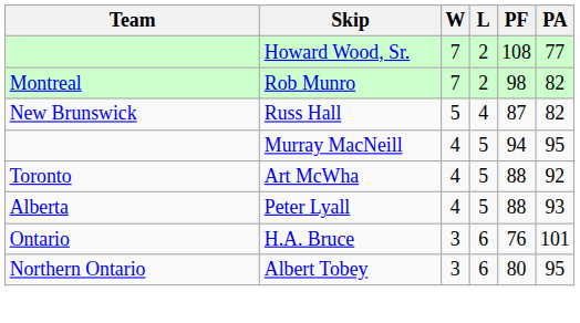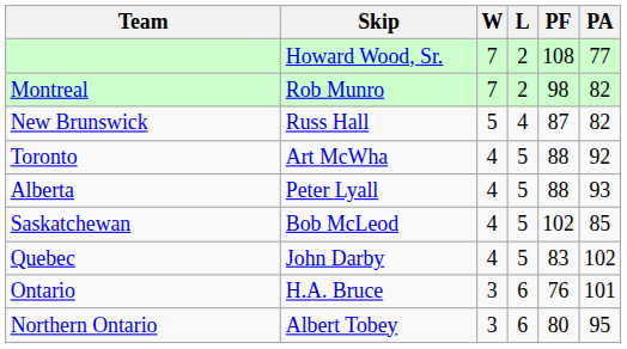 <table class=wikitable style="text-align:center;">
 <tr>
 <th bgcolor="#efefef" width="200">Team</th>
 <th bgcolor="#efefef" width="140">Skip</th>
 <th bgcolor="#efefef" width="15">W</th>
 <th bgcolor="#efefef" width="15">L</th>
 <th bgcolor="#efefef" width="15">PF</th>
 <th bgcolor="#efefef" width="15">PA</th>
 </tr>
 <tr bgcolor=#ccffcc>
 <td style="text-align:left;"></td>
 <td style="text-align:left;"><a href='#'>Howard Wood, Sr.</a></td>
 <td>7</td>
 <td>2</td>
 <td>108</td>
 <td>77</td>
 </tr>
 <tr bgcolor=#ccffcc>
 <td style="text-align:left;"><a href='#'>Montreal</a></td>
 <td style="text-align:left;"><a href='#'>Rob Munro</a></td>
 <td>7</td>
 <td>2</td>
 <td>98</td>
 <td>82</td>
 </tr>
 <tr>
 <td style="text-align:left;"><a href='#'>New Brunswick</a></td>
 <td style="text-align:left;"><a href='#'>Russ Hall</a></td>
 <td>5</td>
 <td>4</td>
 <td>87</td>
 <td>82</td>
 </tr>
 <tr>
-<td style="text-align:left;"></td>
-<td style="text-align:left;"><a href='#'>Murray MacNeill</a></td>
-<td>4</td>
-<td>5</td>
-<td>94</td>
-<td>95</td>
-</tr>
-<tr>
 <td style="text-align:left;"><a href='#'>Toronto</a></td>
 <td style="text-align:left;"><a href='#'>Art McWha</a></td>
 <td>4</td>
 <td>5</td>
 <td>88</td>
 <td>92</td>
 </tr>
 <tr>
 <td style="text-align:left;"><a href='#'>Alberta</a></td>
 <td style="text-align:left;"><a href='#'>Peter Lyall</a></td>
 <td>4</td>
 <td>5</td>
 <td>88</td>
 <td>93</td>
+</tr>
+<tr>
+<td style="text-align:left;"><a href='#'>Saskatchewan</a></td>
+<td style="text-align:left;"><a href='#'>Bob McLeod</a></td>
+<td>4</td>
+<td>5</td>
+<td>102</td>
+<td>85</td>
+</tr>
+<tr>
+<td style="text-align:left;"><a href='#'>Quebec</a></td>
+<td style="text-align:left;"><a href='#'>John Darby</a></td>
+<td>4</td>
+<td>5</td>
+<td>83</td>
+<td>102</td>
 </tr>
 <tr>
 <td style="text-align:left;"><a href='#'>Ontario</a></td>
 <td style="text-align:left;"><a href='#'>H.A. Bruce</a></td>
 <td>3</td>
 <td>6</td>
 <td>76</td>
 <td>101</td>
 </tr>
 <tr>
 <td style="text-align:left;"><a href='#'>Northern Ontario</a></td>
 <td style="text-align:left;"><a href='#'>Albert Tobey</a></td>
 <td>3</td>
 <td>6</td>
 <td>80</td>
 <td>95</td>
 </tr>
 </table>
